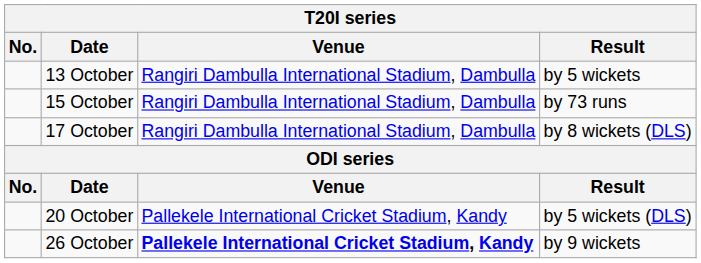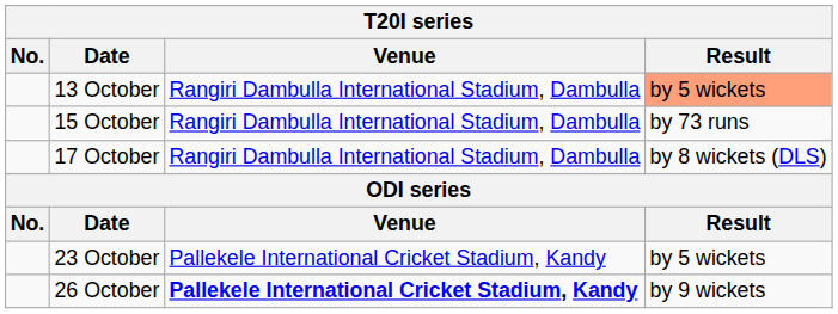 <table class="wikitable">
 <tr>
 <th colspan="4">T20I series</th>
 </tr>
 <tr>
 <th>No.</th>
 <th>Date</th>
 <th>Venue</th>
 <th>Result</th>
 </tr>
 <tr>
 <td></td>
 <td>13 October</td>
 <td><a href='#'>Rangiri Dambulla International Stadium</a>, <a href='#'>Dambulla</a></td>
-<td> by 5 wickets</td>
+<td style="background: lightsalmon;"> by 5 wickets</td>
 </tr>
 <tr>
 <td></td>
 <td>15 October</td>
 <td><a href='#'>Rangiri Dambulla International Stadium</a>, <a href='#'>Dambulla</a></td>
 <td> by 73 runs</td>
 </tr>
 <tr>
 <td></td>
 <td>17 October</td>
 <td><a href='#'>Rangiri Dambulla International Stadium</a>, <a href='#'>Dambulla</a></td>
 <td> by 8 wickets (<a href='#'>DLS</a>)</td>
 </tr>
 <tr>
 <th colspan="4">ODI series</th>
 </tr>
 <tr>
 <th>No.</th>
 <th>Date</th>
 <th>Venue</th>
 <th>Result</th>
 </tr>
 <tr>
 <td></td>
-<td>20 October</td>
+<td>23 October</td>
 <td><a href='#'>Pallekele International Cricket Stadium</a>, <a href='#'>Kandy</a></td>
-<td> by 5 wickets (<a href='#'>DLS</a>)</td>
+<td> by 5 wickets</td>
 </tr>
 <tr>
 <td></td>
 <td>26 October</td>
 <td><strong><a href='#'>Pallekele International Cricket Stadium</a>, <a href='#'>Kandy</a></strong></td>
 <td> by 9 wickets</td>
 </tr>
 </table>
